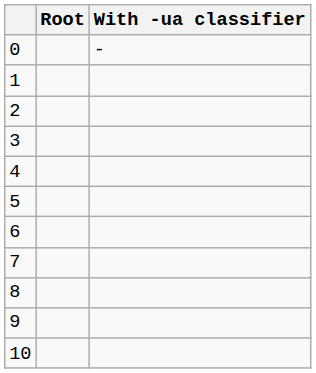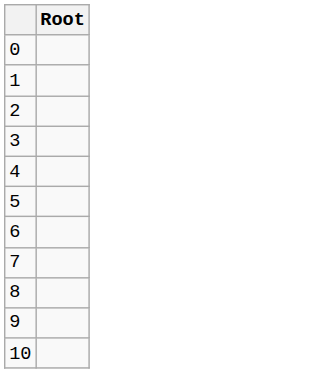 <table class="wikitable">
 <tr>
 <th></th>
 <th>Root</th>
-<th>With -ua classifier</th>
 </tr>
 <tr>
 <td>0</td>
 <td></td>
-<td>-</td>
 </tr>
 <tr>
 <td>1</td>
-<td></td>
 <td></td>
 </tr>
 <tr>
 <td>2</td>
 <td></td>
-<td></td>
 </tr>
 <tr>
 <td>3</td>
-<td></td>
 <td></td>
 </tr>
 <tr>
 <td>4</td>
 <td></td>
-<td></td>
 </tr>
 <tr>
 <td>5</td>
-<td></td>
 <td></td>
 </tr>
 <tr>
 <td>6</td>
 <td></td>
-<td></td>
 </tr>
 <tr>
 <td>7</td>
-<td></td>
 <td></td>
 </tr>
 <tr>
 <td>8</td>
 <td></td>
-<td></td>
 </tr>
 <tr>
 <td>9</td>
-<td></td>
 <td></td>
 </tr>
 <tr>
 <td>10</td>
 <td></td>
-<td></td>
 </tr>
 </table>
